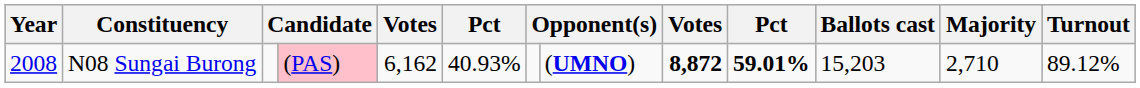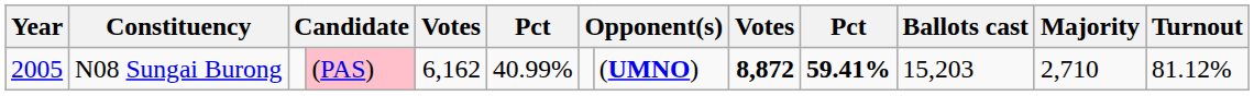 <table class="wikitable" style="margin:0.5em ; font-size:95%">
 <tr>
 <th>Year</th>
 <th>Constituency</th>
 <th colspan=2>Candidate</th>
 <th>Votes</th>
 <th>Pct</th>
 <th colspan=2>Opponent(s)</th>
 <th>Votes</th>
 <th>Pct</th>
 <th>Ballots cast</th>
 <th>Majority</th>
 <th>Turnout</th>
 </tr>
 <tr>
-<td><a href='#'>2008</a></td>
+<td><a href='#'>2005</a></td>
 <td>N08 <a href='#'>Sungai Burong</a></td>
 <td></td>
 <td style="background: pink;"> (<a href='#'>PAS</a>)</td>
 <td align=right>6,162</td>
-<td>40.93%</td>
+<td>40.99%</td>
 <td></td>
 <td> (<a href='#'><strong>UMNO</strong></a>)</td>
 <td align=right><strong>8,872</strong></td>
-<td><strong>59.01%</strong></td>
+<td><strong>59.41%</strong></td>
 <td>15,203</td>
 <td>2,710</td>
-<td>89.12%</td>
+<td>81.12%</td>
 </tr>
 </table>
